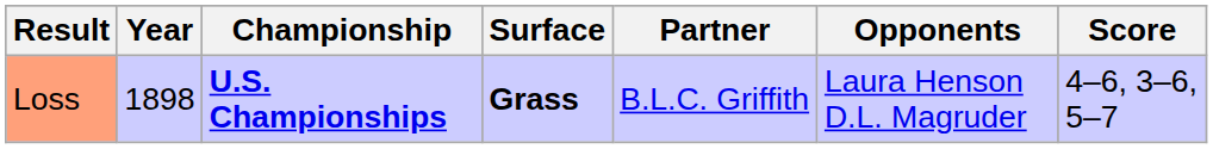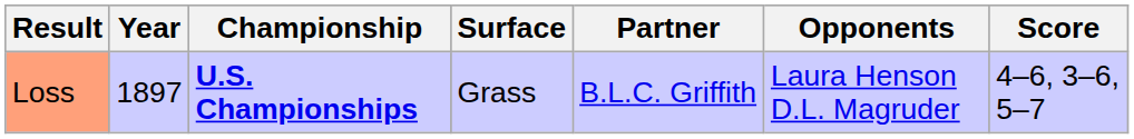 <table class="sortable wikitable">
 <tr>
 <th style="width:40px">Result</th>
 <th style="width:30px">Year</th>
 <th style="width:160px">Championship</th>
 <th style="width:50px">Surface</th>
 <th style="width:170px">Partner</th>
 <th style="width:170px">Opponents</th>
 <th style="width:110px" class="unsortable">Score</th>
 </tr>
 <tr style="background:#ccf;">
 <td style="background:#ffa07a;">Loss</td>
-<td>1898</td>
+<td>1897</td>
 <td><strong><a href='#'>U.S. Championships</a></strong></td>
-<td><strong>Grass</strong></td>
+<td>Grass</td>
 <td> <a href='#'>B.L.C. Griffith</a></td>
 <td> <a href='#'>Laura Henson</a><br> <a href='#'>D.L. Magruder</a></td>
 <td>4–6, 3–6, 5–7</td>
 </tr>
 </table>
